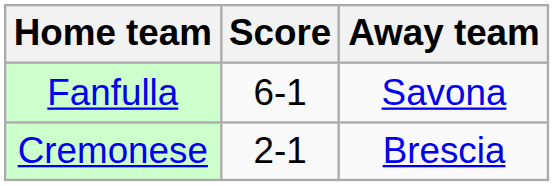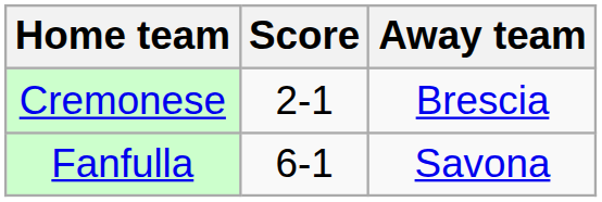 <table class="wikitable" style="text-align: center">
 <tr>
 <th>Home team</th>
 <th>Score</th>
 <th>Away team</th>
 </tr>
 <tr>
+<td bgcolor="ccffcc"><a href='#'>Cremonese</a></td>
+<td>2-1</td>
+<td><a href='#'>Brescia</a></td>
+</tr>
+<tr>
 <td bgcolor="ccffcc"><a href='#'>Fanfulla</a></td>
 <td>6-1</td>
 <td><a href='#'>Savona</a></td>
 </tr>
-<tr>
-<td bgcolor="ccffcc"><a href='#'>Cremonese</a></td>
-<td>2-1</td>
-<td><a href='#'>Brescia</a></td>
-</tr>
 </table>
